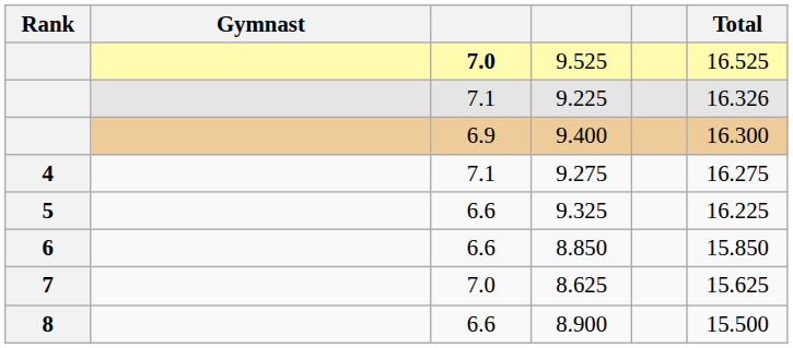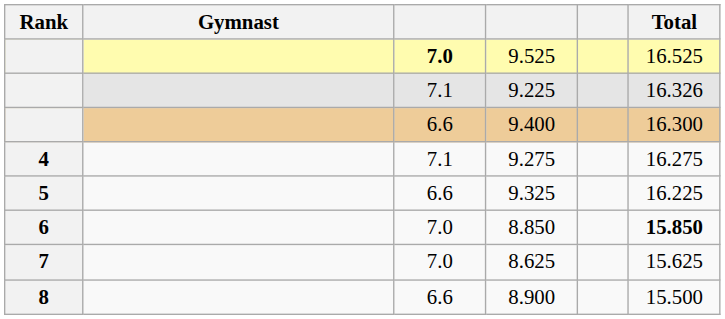 <table class="wikitable sortable" style="text-align:center; font-size:95%">
 <tr>
 <th scope="col" style="width:50px;">Rank</th>
 <th scope="col" style="width:220px;">Gymnast</th>
 <th scope="col" style="width:60px;"></th>
 <th scope="col" style="width:60px;"></th>
 <th scope="col" style="width:30px;"></th>
 <th scope="col" style="width:60px;">Total</th>
 </tr>
 <tr style="background:#fffcaf;">
 <th scope=row style="text-align:center"></th>
 <td style="text-align:left;"></td>
 <td><strong>7.0</strong></td>
 <td>9.525</td>
 <td></td>
 <td>16.525</td>
 </tr>
 <tr style="background:#e5e5e5;">
 <th scope=row style="text-align:center"></th>
 <td style="text-align:left;"></td>
 <td>7.1</td>
 <td>9.225</td>
 <td></td>
 <td>16.326</td>
 </tr>
 <tr style="background:#ec9;">
 <th scope=row style="text-align:center"></th>
 <td style="text-align:left;"></td>
-<td>6.9</td>
+<td>6.6</td>
 <td>9.400</td>
 <td></td>
 <td>16.300</td>
 </tr>
 <tr>
 <th scope=row style="text-align:center">4</th>
 <td style="text-align:left;"></td>
 <td>7.1</td>
 <td>9.275</td>
 <td></td>
 <td>16.275</td>
 </tr>
 <tr>
 <th scope=row style="text-align:center">5</th>
 <td style="text-align:left;"></td>
 <td>6.6</td>
 <td>9.325</td>
 <td></td>
 <td>16.225</td>
 </tr>
 <tr>
 <th scope=row style="text-align:center">6</th>
 <td style="text-align:left;"></td>
-<td>6.6</td>
+<td>7.0</td>
 <td>8.850</td>
 <td></td>
-<td>15.850</td>
+<td><strong>15.850</strong></td>
 </tr>
 <tr>
 <th scope=row style="text-align:center">7</th>
 <td style="text-align:left;"></td>
 <td>7.0</td>
 <td>8.625</td>
 <td></td>
 <td>15.625</td>
 </tr>
 <tr>
 <th scope=row style="text-align:center">8</th>
 <td style="text-align:left;"></td>
 <td>6.6</td>
 <td>8.900</td>
 <td></td>
 <td>15.500</td>
 </tr>
 </table>
